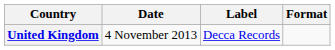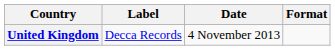 <table class="wikitable plainrowheaders" style="text-align:center;">
 <tr>
 <th>Country</th>
+<th>Label</th>
 <th>Date</th>
-<th>Label</th>
 <th>Format</th>
 </tr>
 <tr>
 <th scope="row"><a href='#'>United Kingdom</a></th>
+<td><a href='#'>Decca Records</a></td>
 <td>4 November 2013</td>
-<td><a href='#'>Decca Records</a></td>
 <td></td>
 </tr>
 </table>
